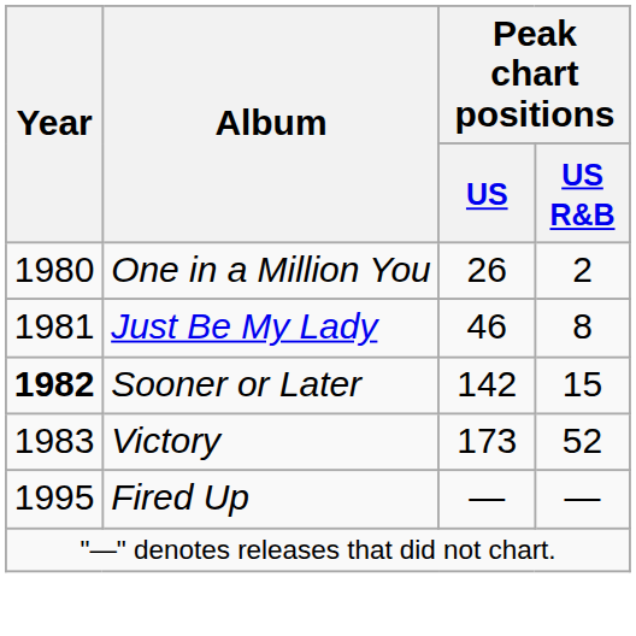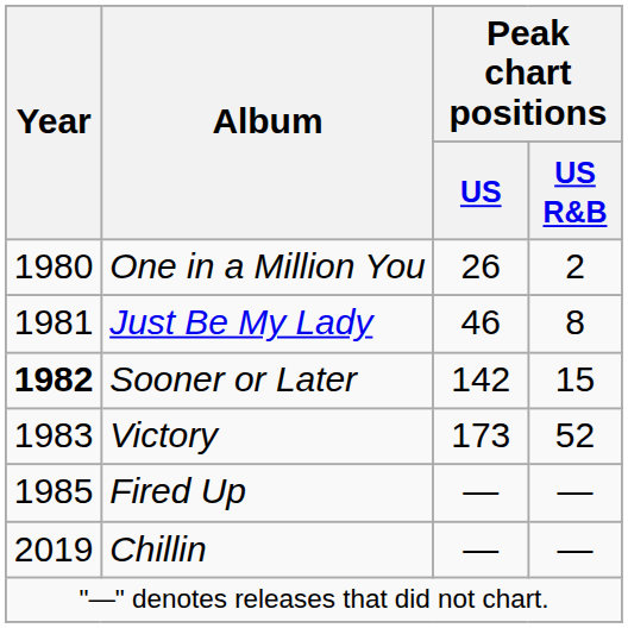 <table class="wikitable">
 <tr>
 <th scope="col" rowspan="2">Year</th>
 <th scope="col" rowspan="2">Album</th>
 <th scope="col" colspan="2">Peak chart positions</th>
 </tr>
 <tr>
 <th style="width:35px;"><small><a href='#'>US</a></small><br></th>
 <th style="width:35px;"><small><a href='#'>US R&B</a></small><br></th>
 </tr>
 <tr>
 <td>1980</td>
 <td><em>One in a Million You</em></td>
 <td align=center>26</td>
 <td align=center>2</td>
 </tr>
 <tr>
 <td>1981</td>
 <td><em><a href='#'>Just Be My Lady</a></em></td>
 <td align=center>46</td>
 <td align=center>8</td>
 </tr>
 <tr>
 <td><strong>1982</strong></td>
 <td><em>Sooner or Later</em></td>
 <td align=center>142</td>
 <td align=center>15</td>
 </tr>
 <tr>
 <td>1983</td>
 <td><em>Victory</em></td>
 <td align=center>173</td>
 <td align=center>52</td>
 </tr>
 <tr>
-<td>1995</td>
+<td>1985</td>
 <td><em>Fired Up</em></td>
+<td align=center>—</td>
+<td align=center>—</td>
+</tr>
+<tr>
+<td>2019</td>
+<td><em>Chillin<strong></td>
 <td align=center>—</td>
 <td align=center>—</td>
 </tr>
 <tr>
 <td colspan="4" style="text-align:center; font-size:9pt;">"—" denotes releases that did not chart.</td>
 </tr>
 </table>
